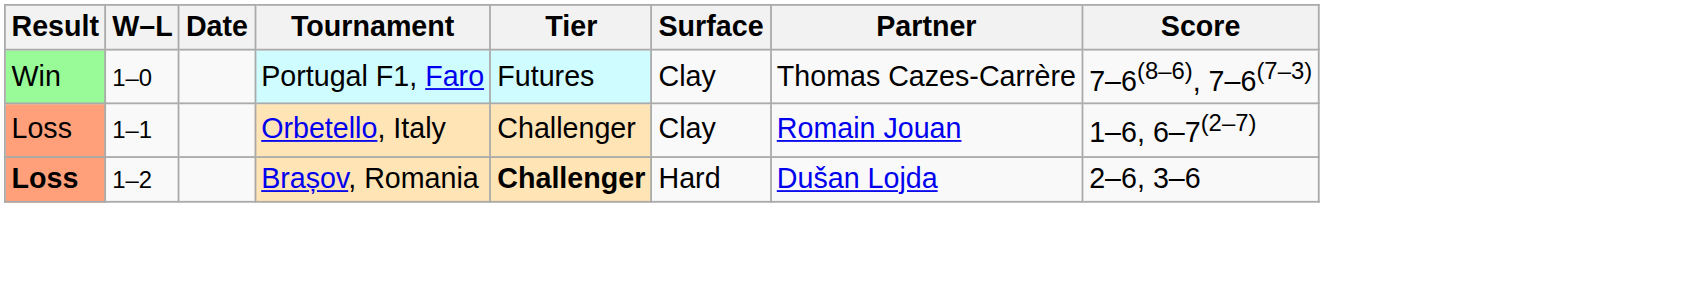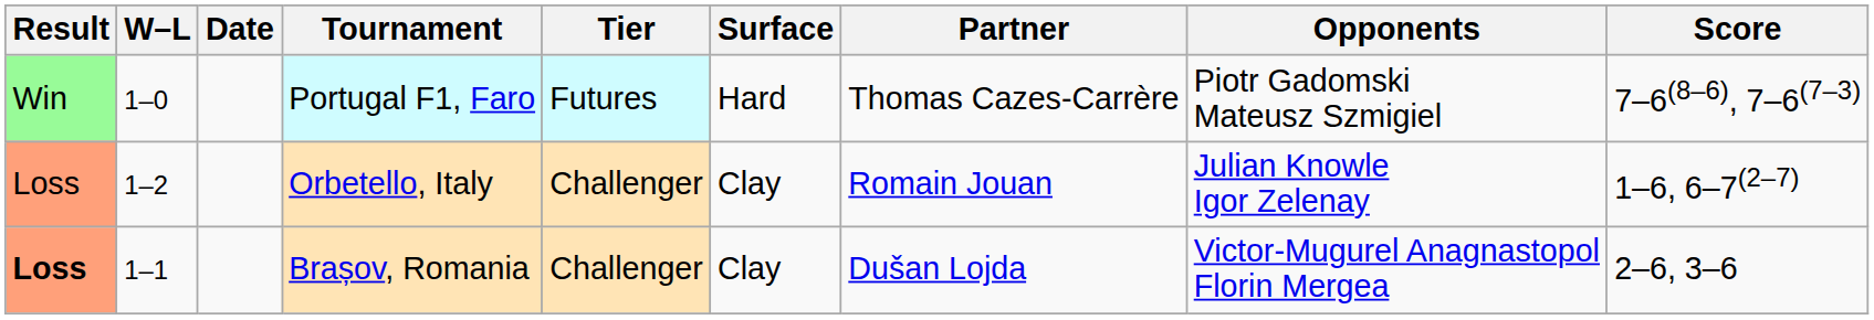 <table class="sortable wikitable">
 <tr>
 <th>Result</th>
 <th class=unsortable>W–L</th>
 <th>Date</th>
 <th>Tournament</th>
 <th>Tier</th>
 <th>Surface</th>
 <th>Partner</th>
+<th>Opponents</th>
 <th class=unsortable>Score</th>
 </tr>
 <tr>
 <td bgcolor=98fb98>Win</td>
 <td><small>1–0</small></td>
 <td></td>
 <td style=background:#cffcff>Portugal F1, <a href='#'>Faro</a></td>
 <td style=background:#cffcff>Futures</td>
-<td>Clay</td>
+<td>Hard</td>
 <td> Thomas Cazes-Carrère</td>
+<td> Piotr Gadomski<br> Mateusz Szmigiel</td>
 <td>7–6<sup>(8–6)</sup>, 7–6<sup>(7–3)</sup></td>
 </tr>
 <tr>
 <td bgcolor=#FFA07A>Loss</td>
-<td><small>1–1</small></td>
+<td><small>1–2</small></td>
 <td><a href='#'></a></td>
 <td style=background:moccasin><a href='#'>Orbetello</a>, Italy</td>
 <td style=background:moccasin>Challenger</td>
 <td>Clay</td>
 <td> <a href='#'>Romain Jouan</a></td>
+<td> <a href='#'>Julian Knowle</a><br> <a href='#'>Igor Zelenay</a></td>
 <td>1–6, 6–7<sup>(2–7)</sup></td>
 </tr>
 <tr>
 <td bgcolor=#FFA07A><strong>Loss</strong></td>
-<td><small>1–2</small></td>
+<td><small>1–1</small></td>
 <td><a href='#'></a></td>
 <td style=background:moccasin><a href='#'>Brașov</a>, Romania</td>
-<td style=background:moccasin><strong>Challenger</strong></td>
-<td>Hard</td>
+<td style=background:moccasin>Challenger</td>
+<td>Clay</td>
 <td> <a href='#'>Dušan Lojda</a></td>
+<td> <a href='#'>Victor-Mugurel Anagnastopol</a><br> <a href='#'>Florin Mergea</a></td>
 <td>2–6, 3–6</td>
 </tr>
 </table>
